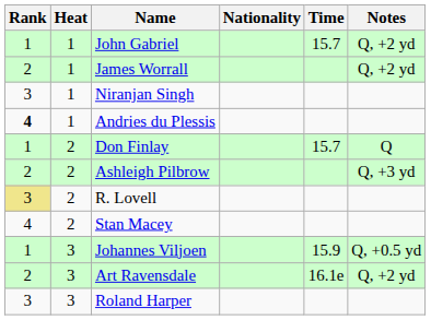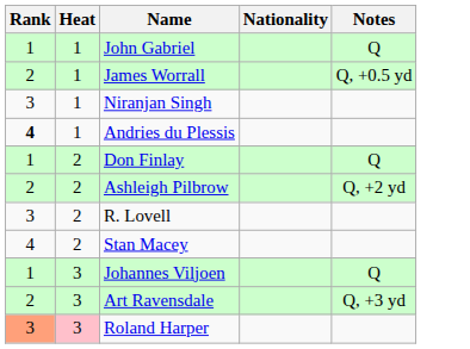 <table class="wikitable sortable" style="text-align:center">
 <tr>
 <th>Rank</th>
 <th>Heat</th>
 <th>Name</th>
 <th>Nationality</th>
-<th>Time</th>
 <th>Notes</th>
 </tr>
 <tr bgcolor=ccffcc>
 <td>1</td>
 <td>1</td>
 <td align=left><a href='#'>John Gabriel</a></td>
 <td align=left></td>
-<td>15.7</td>
-<td>Q, +2 yd</td>
+<td>Q</td>
 </tr>
 <tr bgcolor=ccffcc>
 <td>2</td>
 <td>1</td>
 <td align=left><a href='#'>James Worrall</a></td>
 <td align=left></td>
-<td></td>
-<td>Q, +2 yd</td>
+<td>Q, +0.5 yd</td>
 </tr>
 <tr>
 <td>3</td>
 <td>1</td>
 <td align=left><a href='#'>Niranjan Singh</a></td>
 <td align=left></td>
-<td></td>
 <td></td>
 </tr>
 <tr>
 <td><strong>4</strong></td>
 <td>1</td>
 <td align=left><a href='#'>Andries du Plessis</a></td>
 <td align=left></td>
 <td></td>
-<td></td>
 </tr>
 <tr bgcolor=ccffcc>
 <td>1</td>
 <td>2</td>
 <td align=left><a href='#'>Don Finlay</a></td>
 <td align=left></td>
-<td>15.7</td>
 <td>Q</td>
 </tr>
 <tr bgcolor=ccffcc>
 <td>2</td>
 <td>2</td>
 <td align=left><a href='#'>Ashleigh Pilbrow</a></td>
 <td align=left></td>
-<td></td>
-<td>Q, +3 yd</td>
+<td>Q, +2 yd</td>
 </tr>
 <tr>
-<td style="background: khaki;">3</td>
+<td>3</td>
 <td>2</td>
 <td align=left>R. Lovell</td>
 <td align=left></td>
-<td></td>
 <td></td>
 </tr>
 <tr>
 <td>4</td>
 <td>2</td>
 <td align=left><a href='#'>Stan Macey</a></td>
 <td align=left></td>
 <td></td>
-<td></td>
 </tr>
 <tr bgcolor=ccffcc>
 <td>1</td>
 <td>3</td>
 <td align=left><a href='#'>Johannes Viljoen</a></td>
 <td align=left></td>
-<td>15.9</td>
-<td>Q, +0.5 yd</td>
+<td>Q</td>
 </tr>
 <tr bgcolor=ccffcc>
 <td>2</td>
 <td>3</td>
 <td align=left><a href='#'>Art Ravensdale</a></td>
 <td align=left></td>
-<td>16.1e</td>
-<td>Q, +2 yd</td>
+<td>Q, +3 yd</td>
 </tr>
 <tr>
-<td>3</td>
-<td>3</td>
+<td style="background: lightsalmon;">3</td>
+<td style="background: pink;">3</td>
 <td align=left><a href='#'>Roland Harper</a></td>
 <td align=left></td>
 <td></td>
-<td></td>
 </tr>
 </table>
